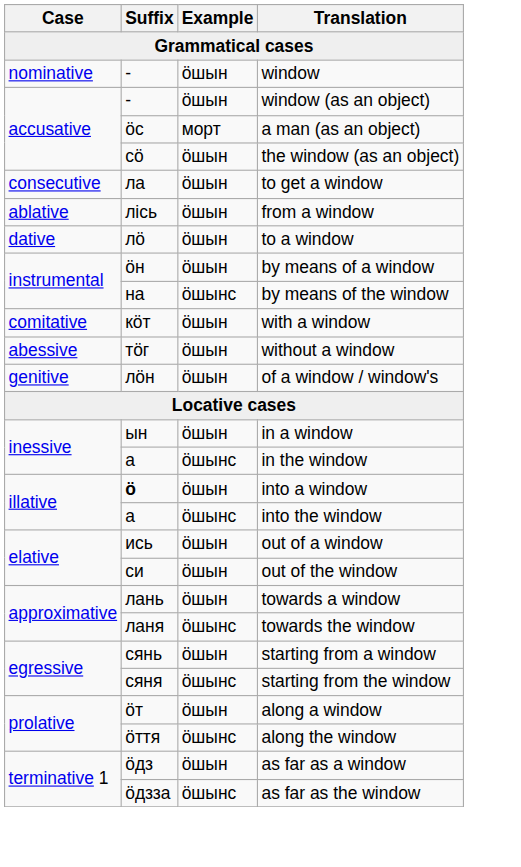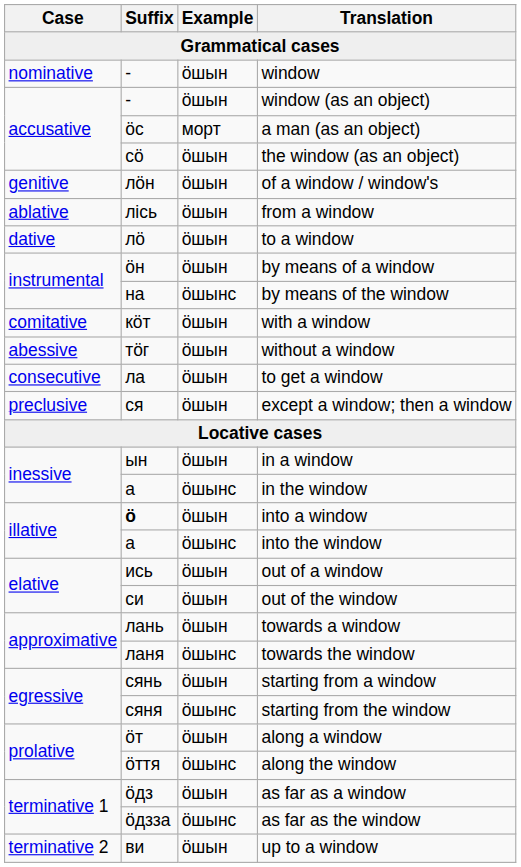 <table class="wikitable">
 <tr style="background:#dfdfdf;" |>
 <th>Case</th>
 <th>Suffix</th>
 <th>Example</th>
 <th>Translation</th>
 </tr>
 <tr>
 <th colspan="4" style="background:#efefef">Grammatical cases</th>
 </tr>
 <tr>
 <td><a href='#'>nominative</a></td>
 <td>-</td>
 <td>öшын</td>
 <td>window</td>
 </tr>
 <tr>
 <td ROWSPAN="3"><a href='#'>accusative</a></td>
 <td>-</td>
 <td>öшын</td>
 <td>window (as an object)</td>
 </tr>
 <tr>
 <td>öc</td>
 <td>морт</td>
 <td>a man (as an object)</td>
 </tr>
 <tr>
 <td>cö</td>
 <td>öшын</td>
 <td>the window (as an object)</td>
 </tr>
 <tr>
-<td><a href='#'>consecutive</a></td>
-<td>лa</td>
+<td><a href='#'>genitive</a></td>
+<td>лöн</td>
 <td>öшын</td>
-<td>to get a window</td>
+<td>of a window / window's</td>
 </tr>
 <tr>
 <td><a href='#'>ablative</a></td>
 <td>лiсь</td>
 <td>öшын</td>
 <td>from a window</td>
 </tr>
 <tr>
 <td><a href='#'>dative</a></td>
 <td>лö</td>
 <td>öшын</td>
 <td>to a window</td>
 </tr>
 <tr>
 <td ROWSPAN="2"><a href='#'>instrumental</a></td>
 <td>öн</td>
 <td>öшын</td>
 <td>by means of a window</td>
 </tr>
 <tr>
 <td>на</td>
 <td>öшынс</td>
 <td>by means of the window</td>
 </tr>
 <tr>
 <td><a href='#'>comitative</a></td>
 <td>кöт</td>
 <td>öшын</td>
 <td>with a window</td>
 </tr>
 <tr>
 <td><a href='#'>abessive</a></td>
 <td>тöг</td>
 <td>öшын</td>
 <td>without a window</td>
 </tr>
 <tr>
-<td><a href='#'>genitive</a></td>
-<td>лöн</td>
+<td><a href='#'>consecutive</a></td>
+<td>лa</td>
 <td>öшын</td>
-<td>of a window / window's</td>
+<td>to get a window</td>
+</tr>
+<tr>
+<td><a href='#'>preclusive</a></td>
+<td>ся</td>
+<td>öшын</td>
+<td>except a window; then a window</td>
 </tr>
 <tr>
 <th colspan="4" style="background:#efefef">Locative cases</th>
 </tr>
 <tr>
 <td ROWSPAN="2"><a href='#'>inessive</a></td>
 <td>ын</td>
 <td>öшын</td>
 <td>in a window</td>
 </tr>
 <tr>
 <td>а</td>
 <td>öшынс</td>
 <td>in the window</td>
 </tr>
 <tr>
 <td ROWSPAN="2"><a href='#'>illative</a></td>
 <td><strong>ö</strong></td>
 <td>öшын</td>
 <td>into a window</td>
 </tr>
 <tr>
 <td>а</td>
 <td>öшынс</td>
 <td>into the window</td>
 </tr>
 <tr>
 <td ROWSPAN="2"><a href='#'>elative</a></td>
 <td>ись</td>
 <td>öшын</td>
 <td>out of a window</td>
 </tr>
 <tr>
 <td>си</td>
 <td>öшын</td>
 <td>out of the window</td>
 </tr>
 <tr>
 <td ROWSPAN="2"><a href='#'>approximative</a></td>
 <td>лaнь</td>
 <td>öшын</td>
 <td>towards a window</td>
 </tr>
 <tr>
 <td>ланя</td>
 <td>öшынс</td>
 <td>towards the window</td>
 </tr>
 <tr>
 <td ROWSPAN="2"><a href='#'>egressive</a></td>
 <td>сянь</td>
 <td>öшын</td>
 <td>starting from a window</td>
 </tr>
 <tr>
 <td>сяня</td>
 <td>öшынс</td>
 <td>starting from the window</td>
 </tr>
 <tr>
 <td ROWSPAN="2"><a href='#'>prolative</a></td>
 <td>öт</td>
 <td>öшын</td>
 <td>along a window</td>
 </tr>
 <tr>
 <td>öття</td>
 <td>öшынс</td>
 <td>along the window</td>
 </tr>
 <tr>
 <td ROWSPAN="2"><a href='#'>terminative</a> 1</td>
 <td>öдз</td>
 <td>öшын</td>
 <td>as far as a window</td>
 </tr>
 <tr>
 <td>öдзза</td>
 <td>öшынс</td>
 <td>as far as the window</td>
 </tr>
+<tr>
+<td><a href='#'>terminative</a> 2</td>
+<td>ви</td>
+<td>öшын</td>
+<td>up to a window</td>
+</tr>
 </table>
